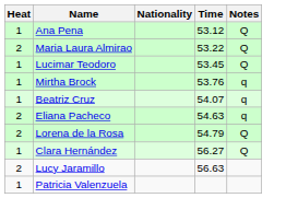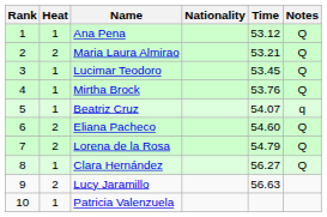 <table class="wikitable sortable" style="text-align:center;font-size:95%">
 <tr>
+<th>Rank</th>
 <th>Heat</th>
 <th>Name</th>
 <th>Nationality</th>
 <th>Time</th>
 <th>Notes</th>
 </tr>
 <tr bgcolor=ccffcc>
 <td>1</td>
+<td>1</td>
 <td align=left><a href='#'>Ana Pena</a></td>
 <td align=left></td>
 <td>53.12</td>
 <td>Q</td>
 </tr>
 <tr bgcolor=ccffcc>
 <td>2</td>
+<td>2</td>
 <td align=left><a href='#'>Maria Laura Almirao</a></td>
 <td align=left></td>
-<td>53.22</td>
+<td>53.21</td>
 <td>Q</td>
 </tr>
 <tr bgcolor=ccffcc>
+<td>3</td>
 <td>1</td>
 <td align=left><a href='#'>Lucimar Teodoro</a></td>
 <td align=left></td>
 <td>53.45</td>
 <td>Q</td>
 </tr>
 <tr bgcolor=ccffcc>
+<td>4</td>
 <td>1</td>
 <td align=left><a href='#'>Mirtha Brock</a></td>
 <td align=left></td>
 <td>53.76</td>
-<td>q</td>
+<td>Q</td>
 </tr>
 <tr bgcolor=ddffdd>
+<td>5</td>
 <td>1</td>
 <td align=left><a href='#'>Beatriz Cruz</a></td>
 <td align=left></td>
 <td>54.07</td>
 <td>q</td>
 </tr>
 <tr bgcolor=ccffcc>
+<td>6</td>
 <td>2</td>
 <td align=left><a href='#'>Eliana Pacheco</a></td>
 <td align=left></td>
-<td>54.63</td>
-<td>q</td>
+<td>54.60</td>
+<td>Q</td>
 </tr>
 <tr bgcolor=ccffcc>
+<td>7</td>
 <td>2</td>
 <td align=left><a href='#'>Lorena de la Rosa</a></td>
 <td align=left></td>
 <td>54.79</td>
 <td>Q</td>
 </tr>
 <tr bgcolor=ddffdd>
+<td>8</td>
 <td>1</td>
 <td align=left><a href='#'>Clara Hernández</a></td>
 <td align=left></td>
 <td>56.27</td>
 <td>Q</td>
 </tr>
 <tr>
+<td>9</td>
 <td>2</td>
 <td align=left><a href='#'>Lucy Jaramillo</a></td>
 <td align=left></td>
 <td>56.63</td>
 <td></td>
 </tr>
 <tr>
+<td>10</td>
 <td>1</td>
 <td align=left><a href='#'>Patricia Valenzuela</a></td>
 <td align=left></td>
 <td></td>
 <td></td>
 </tr>
 </table>
